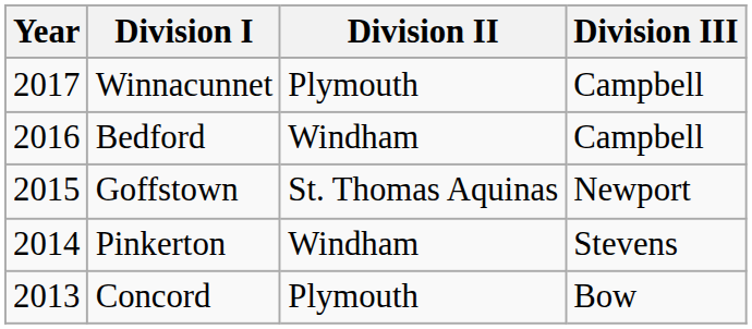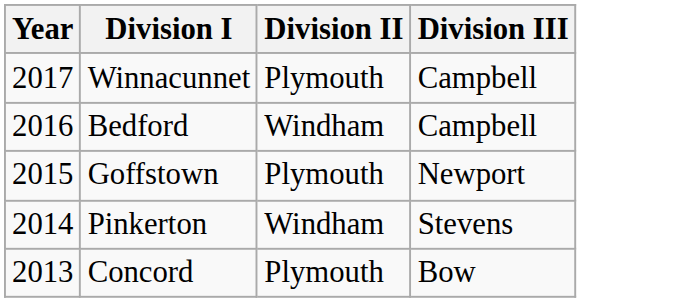 <table class="wikitable">
 <tr>
 <th>Year</th>
 <th>Division I</th>
 <th>Division II</th>
 <th>Division III</th>
 </tr>
 <tr>
 <td>2017</td>
 <td>Winnacunnet</td>
 <td>Plymouth</td>
 <td>Campbell</td>
 </tr>
 <tr>
 <td>2016</td>
 <td>Bedford</td>
 <td>Windham</td>
 <td>Campbell</td>
 </tr>
 <tr>
 <td>2015</td>
 <td>Goffstown</td>
-<td>St. Thomas Aquinas</td>
+<td>Plymouth</td>
 <td>Newport</td>
 </tr>
 <tr>
 <td>2014</td>
 <td>Pinkerton</td>
 <td>Windham</td>
 <td>Stevens</td>
 </tr>
 <tr>
 <td>2013</td>
 <td>Concord</td>
 <td>Plymouth</td>
 <td>Bow</td>
 </tr>
 </table>
